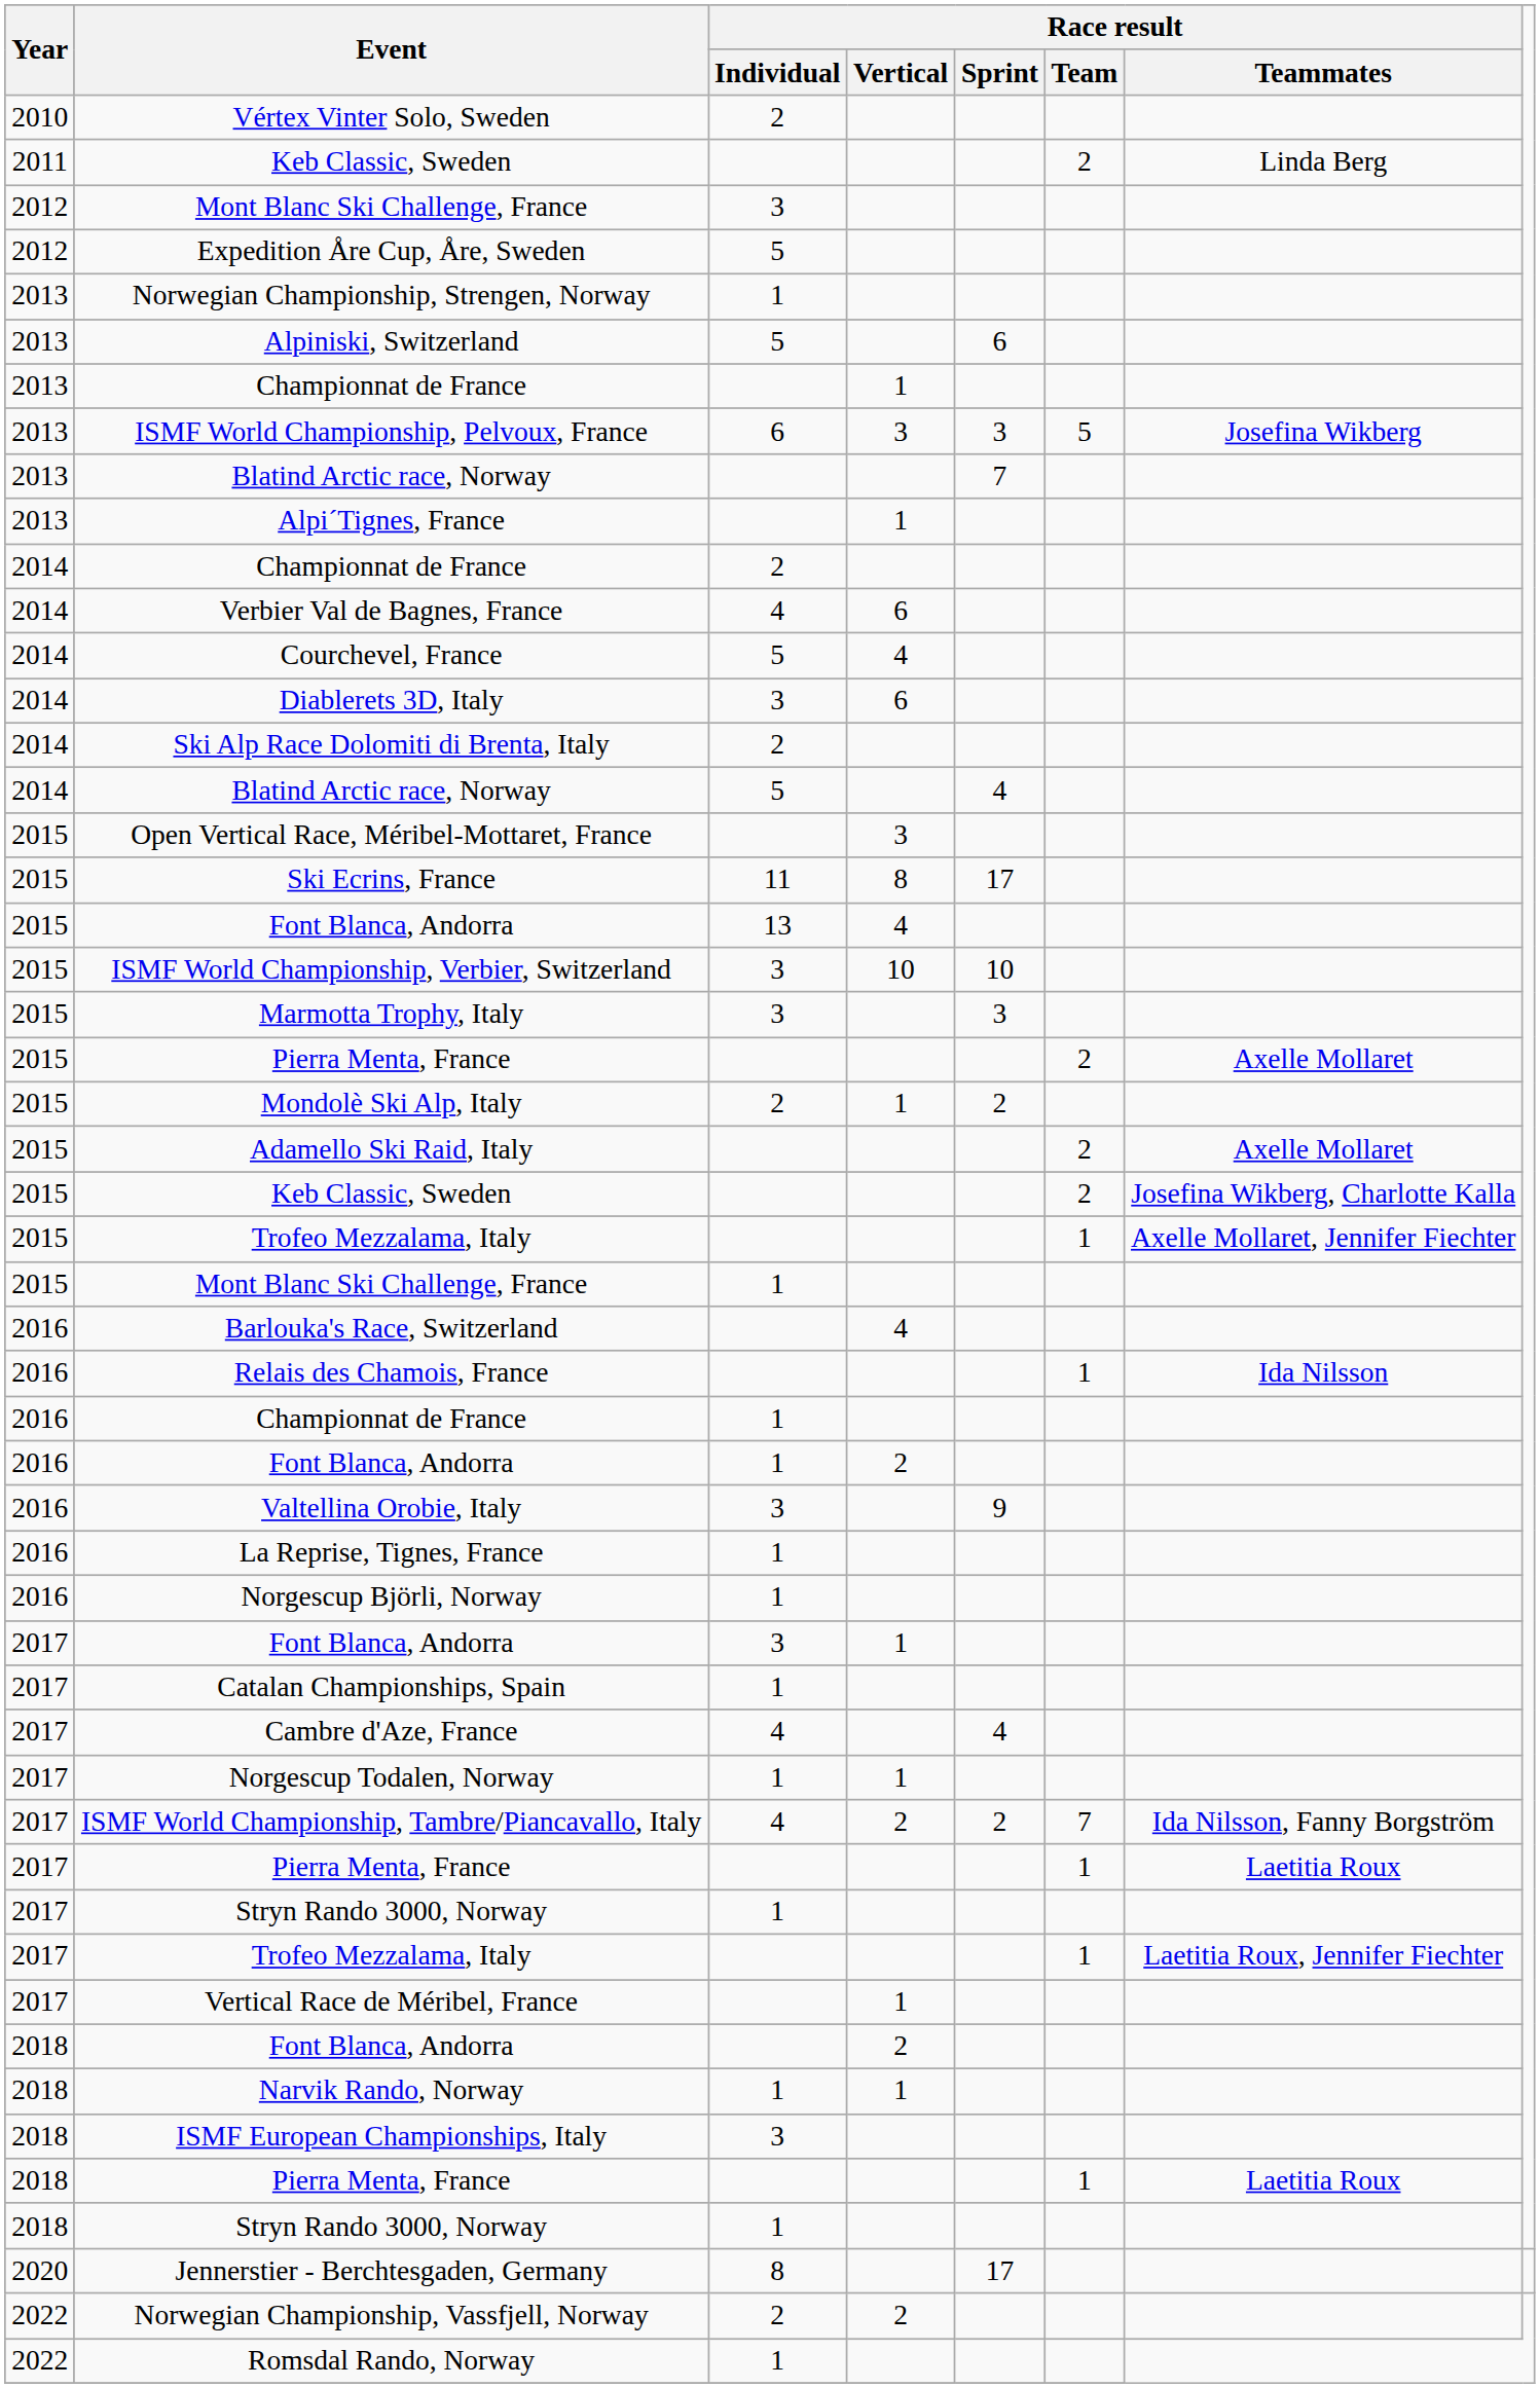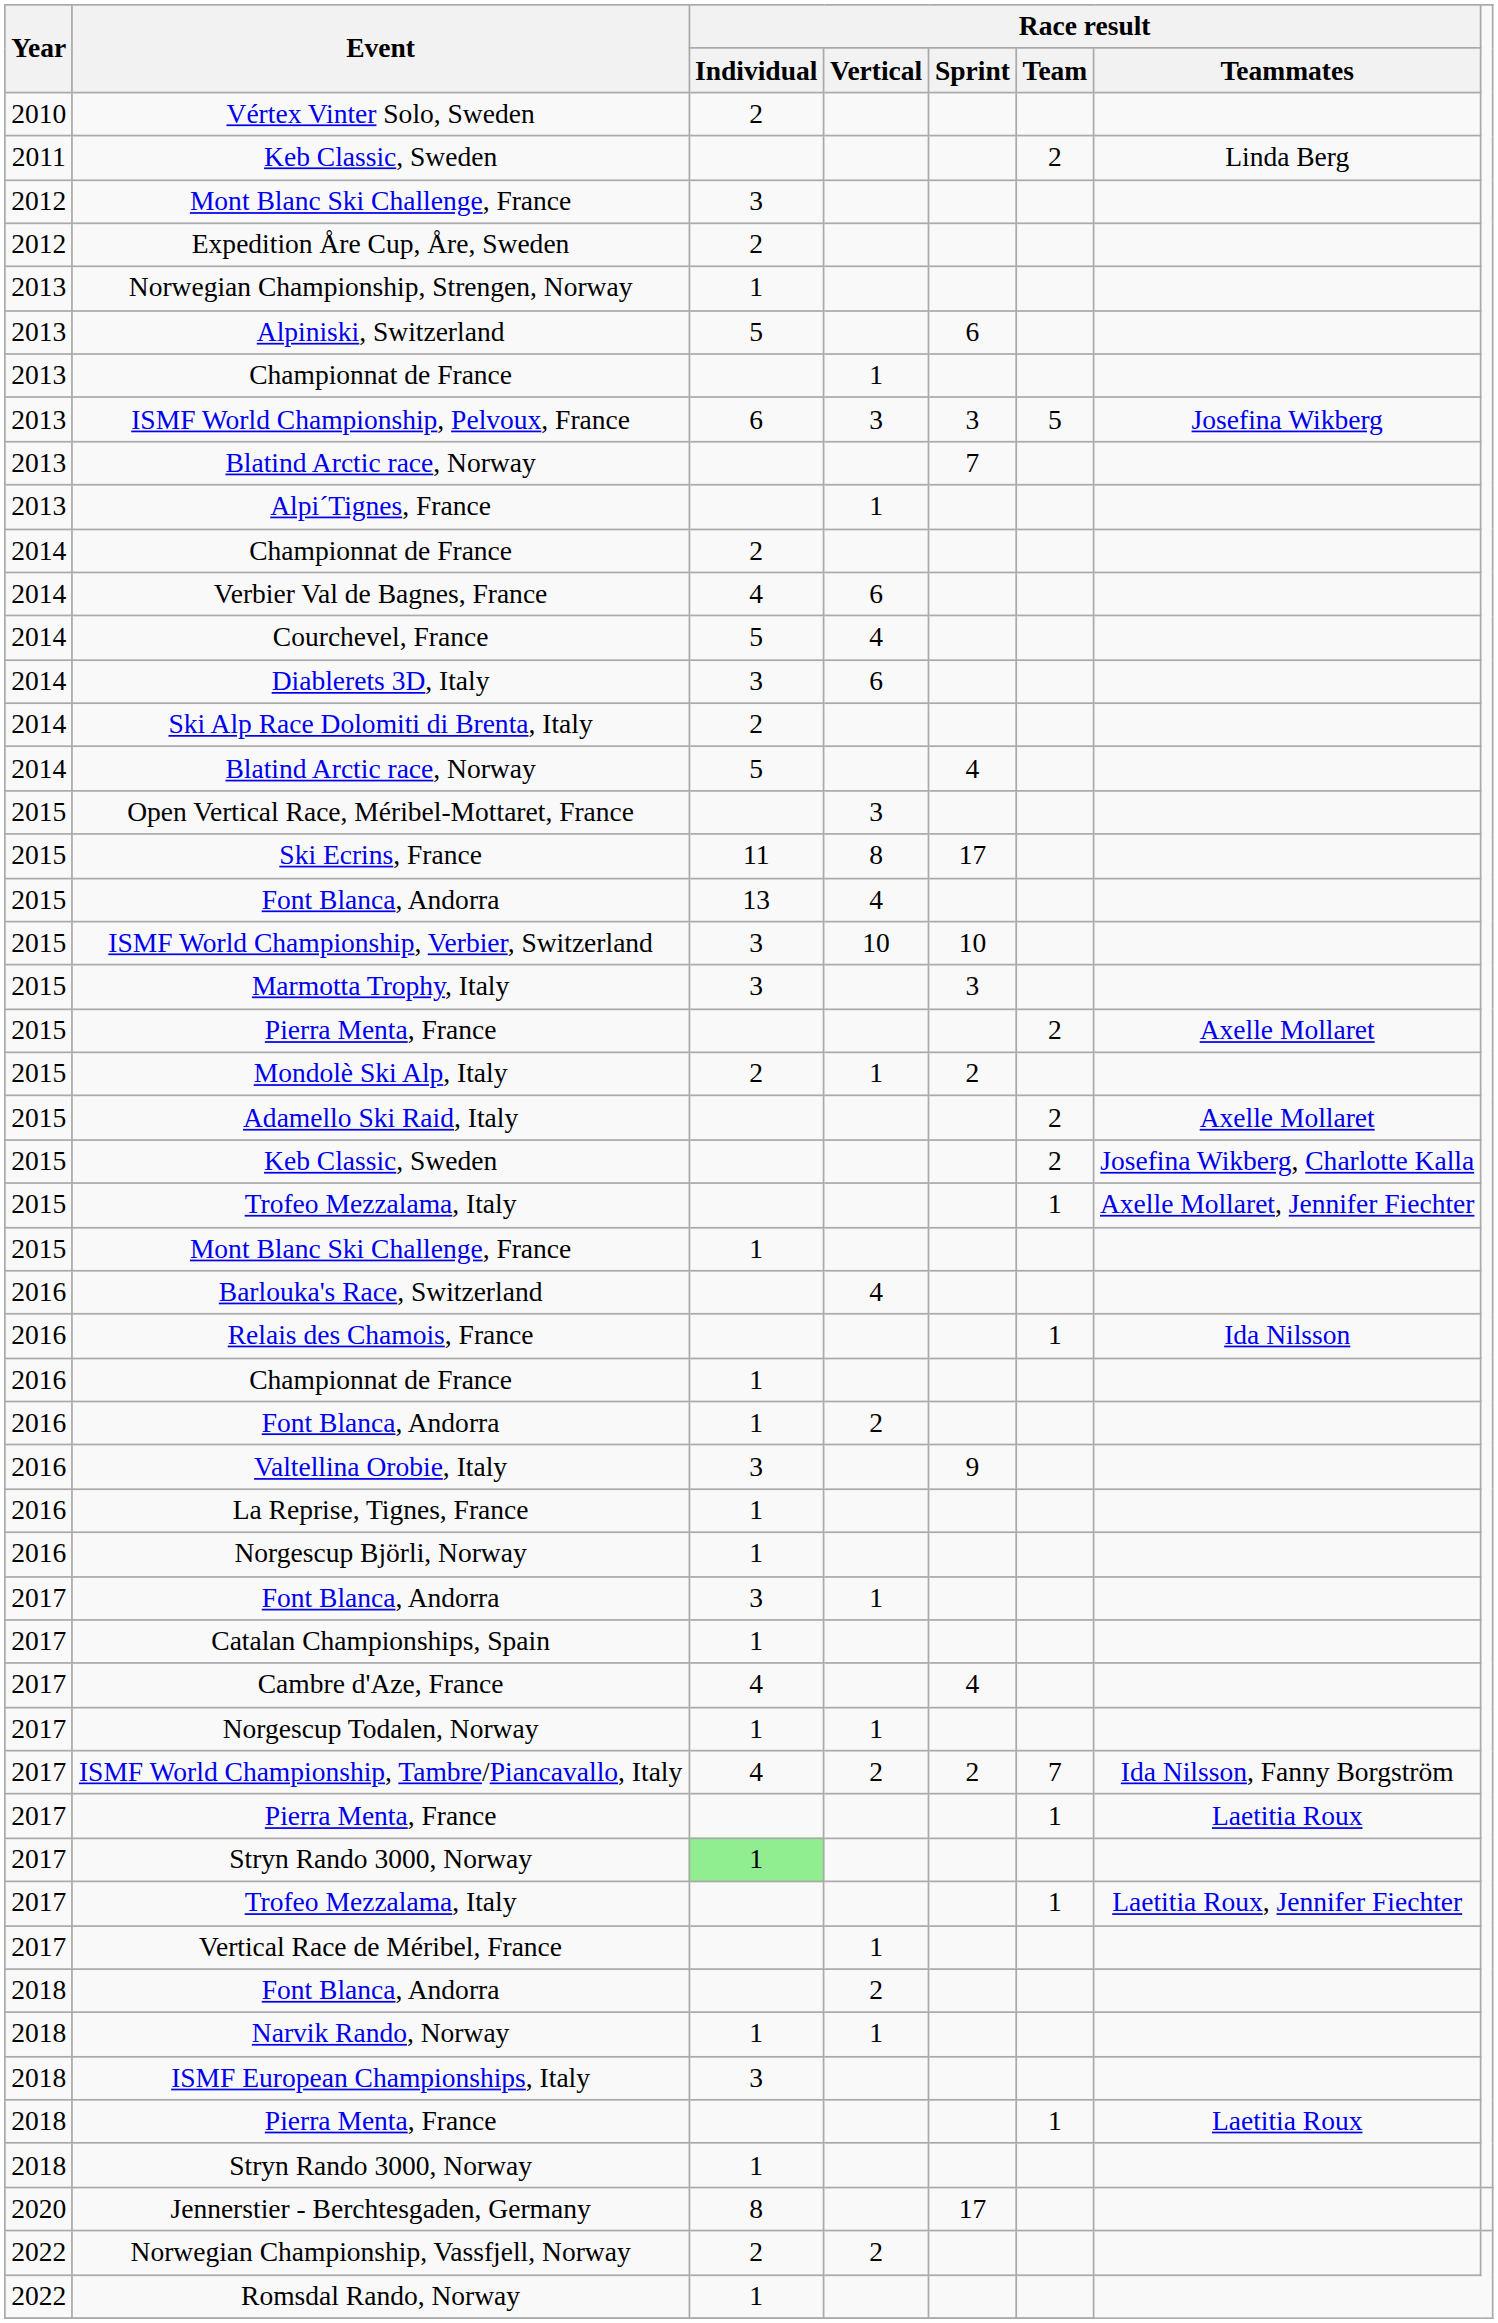 <table class="wikitable sortable" style="text-align: center">
 <tr>
 <th rowspan="2">Year</th>
 <th rowspan="2">Event</th>
 <th colspan="5">Race result</th>
 </tr>
 <tr>
 <th>Individual</th>
 <th>Vertical</th>
 <th>Sprint</th>
 <th>Team</th>
 <th>Teammates</th>
 </tr>
 <tr>
 <td>2010</td>
 <td><a href='#'>Vértex Vinter</a> Solo, Sweden</td>
 <td>2</td>
 <td></td>
 <td></td>
 <td></td>
 <td></td>
 </tr>
 <tr>
 <td>2011</td>
 <td><a href='#'>Keb Classic</a>, Sweden</td>
 <td></td>
 <td></td>
 <td></td>
 <td>2</td>
 <td>Linda Berg</td>
 </tr>
 <tr>
 <td>2012</td>
 <td><a href='#'>Mont Blanc Ski Challenge</a>, France</td>
 <td>3</td>
 <td></td>
 <td></td>
 <td></td>
 <td></td>
 </tr>
 <tr>
 <td>2012</td>
 <td>Expedition Åre Cup, Åre, Sweden</td>
-<td>5</td>
+<td>2</td>
 <td></td>
 <td></td>
 <td></td>
 <td></td>
 </tr>
 <tr>
 <td>2013</td>
 <td>Norwegian Championship, Strengen, Norway</td>
 <td>1</td>
 <td></td>
 <td></td>
 <td></td>
 <td></td>
 </tr>
 <tr>
 <td>2013</td>
 <td><a href='#'>Alpiniski</a>, Switzerland</td>
 <td>5</td>
 <td></td>
 <td>6</td>
 <td></td>
 <td></td>
 </tr>
 <tr>
 <td>2013</td>
 <td>Championnat de France</td>
 <td></td>
 <td>1</td>
 <td></td>
 <td></td>
 <td></td>
 </tr>
 <tr>
 <td>2013</td>
 <td><a href='#'>ISMF World Championship</a>, <a href='#'>Pelvoux</a>, France</td>
 <td>6</td>
 <td>3</td>
 <td>3</td>
 <td>5</td>
 <td><a href='#'>Josefina Wikberg</a></td>
 </tr>
 <tr>
 <td>2013</td>
 <td><a href='#'>Blatind Arctic race</a>, Norway</td>
 <td></td>
 <td></td>
 <td>7</td>
 <td></td>
 <td></td>
 </tr>
 <tr>
 <td>2013</td>
 <td><a href='#'>Alpi´Tignes</a>, France</td>
 <td></td>
 <td>1</td>
 <td></td>
 <td></td>
 <td></td>
 </tr>
 <tr>
 <td>2014</td>
 <td>Championnat de France</td>
 <td>2</td>
 <td></td>
 <td></td>
 <td></td>
 <td></td>
 </tr>
 <tr>
 <td>2014</td>
 <td>Verbier Val de Bagnes, France</td>
 <td>4</td>
 <td>6</td>
 <td></td>
 <td></td>
 <td></td>
 </tr>
 <tr>
 <td>2014</td>
 <td>Courchevel, France</td>
 <td>5</td>
 <td>4</td>
 <td></td>
 <td></td>
 <td></td>
 </tr>
 <tr>
 <td>2014</td>
 <td><a href='#'>Diablerets 3D</a>, Italy</td>
 <td>3</td>
 <td>6</td>
 <td></td>
 <td></td>
 <td></td>
 </tr>
 <tr>
 <td>2014</td>
 <td><a href='#'>Ski Alp Race Dolomiti di Brenta</a>, Italy</td>
 <td>2</td>
 <td></td>
 <td></td>
 <td></td>
 <td></td>
 </tr>
 <tr>
 <td>2014</td>
 <td><a href='#'>Blatind Arctic race</a>, Norway</td>
 <td>5</td>
 <td></td>
 <td>4</td>
 <td></td>
 <td></td>
 </tr>
 <tr>
 <td>2015</td>
 <td>Open Vertical Race, Méribel-Mottaret, France</td>
 <td></td>
 <td>3</td>
 <td></td>
 <td></td>
 <td></td>
 </tr>
 <tr>
 <td>2015</td>
 <td><a href='#'>Ski Ecrins</a>, France</td>
 <td>11</td>
 <td>8</td>
 <td>17</td>
 <td></td>
 <td></td>
 </tr>
 <tr>
 <td>2015</td>
 <td><a href='#'>Font Blanca</a>, Andorra</td>
 <td>13</td>
 <td>4</td>
 <td></td>
 <td></td>
 <td></td>
 </tr>
 <tr>
 <td>2015</td>
 <td><a href='#'>ISMF World Championship</a>, <a href='#'>Verbier</a>, Switzerland</td>
 <td>3 </td>
 <td>10</td>
 <td>10</td>
 <td></td>
 <td></td>
 </tr>
 <tr>
 <td>2015</td>
 <td><a href='#'>Marmotta Trophy</a>, Italy</td>
 <td>3</td>
 <td></td>
 <td>3</td>
 <td></td>
 <td></td>
 </tr>
 <tr>
 <td>2015</td>
 <td><a href='#'>Pierra Menta</a>, France</td>
 <td></td>
 <td></td>
 <td></td>
 <td>2</td>
 <td><a href='#'>Axelle Mollaret</a></td>
 </tr>
 <tr>
 <td>2015</td>
 <td><a href='#'>Mondolè Ski Alp</a>, Italy</td>
 <td>2</td>
 <td>1</td>
 <td>2</td>
 <td></td>
 <td></td>
 </tr>
 <tr>
 <td>2015</td>
 <td><a href='#'>Adamello Ski Raid</a>, Italy</td>
 <td></td>
 <td></td>
 <td></td>
 <td>2</td>
 <td><a href='#'>Axelle Mollaret</a></td>
 </tr>
 <tr>
 <td>2015</td>
 <td><a href='#'>Keb Classic</a>, Sweden</td>
 <td></td>
 <td></td>
 <td></td>
 <td>2</td>
 <td><a href='#'>Josefina Wikberg</a>, <a href='#'>Charlotte Kalla</a></td>
 </tr>
 <tr>
 <td>2015</td>
 <td><a href='#'>Trofeo Mezzalama</a>, Italy</td>
 <td></td>
 <td></td>
 <td></td>
 <td>1</td>
 <td><a href='#'>Axelle Mollaret</a>, <a href='#'>Jennifer Fiechter</a></td>
 </tr>
 <tr>
 <td>2015</td>
 <td><a href='#'>Mont Blanc Ski Challenge</a>, France</td>
 <td>1</td>
 <td></td>
 <td></td>
 <td></td>
 <td></td>
 </tr>
 <tr>
 <td>2016</td>
 <td><a href='#'>Barlouka's Race</a>, Switzerland</td>
 <td></td>
 <td>4</td>
 <td></td>
 <td></td>
 <td></td>
 </tr>
 <tr>
 <td>2016</td>
 <td><a href='#'>Relais des Chamois</a>, France</td>
 <td></td>
 <td></td>
 <td></td>
 <td>1</td>
 <td><a href='#'>Ida Nilsson</a></td>
 </tr>
 <tr>
 <td>2016</td>
 <td>Championnat de France</td>
 <td>1</td>
 <td></td>
 <td></td>
 <td></td>
 <td></td>
 </tr>
 <tr>
 <td>2016</td>
 <td><a href='#'>Font Blanca</a>, Andorra</td>
 <td>1</td>
 <td>2</td>
 <td></td>
 <td></td>
 <td></td>
 </tr>
 <tr>
 <td>2016</td>
 <td><a href='#'>Valtellina Orobie</a>, Italy</td>
 <td>3</td>
 <td></td>
 <td>9</td>
 <td></td>
 <td></td>
 </tr>
 <tr>
 <td>2016</td>
 <td>La Reprise, Tignes, France</td>
 <td>1</td>
 <td></td>
 <td></td>
 <td></td>
 <td></td>
 </tr>
 <tr>
 <td>2016</td>
 <td>Norgescup Björli, Norway</td>
 <td>1</td>
 <td></td>
 <td></td>
 <td></td>
 <td></td>
 </tr>
 <tr>
 <td>2017</td>
 <td><a href='#'>Font Blanca</a>, Andorra</td>
 <td>3</td>
 <td>1</td>
 <td></td>
 <td></td>
 <td></td>
 </tr>
 <tr>
 <td>2017</td>
 <td>Catalan Championships, Spain</td>
 <td>1</td>
 <td></td>
 <td></td>
 <td></td>
 <td></td>
 </tr>
 <tr>
 <td>2017</td>
 <td>Cambre d'Aze, France</td>
 <td>4</td>
 <td></td>
 <td>4</td>
 <td></td>
 <td></td>
 </tr>
 <tr>
 <td>2017</td>
 <td>Norgescup Todalen, Norway</td>
 <td>1</td>
 <td>1</td>
 <td></td>
 <td></td>
 <td></td>
 </tr>
 <tr>
 <td>2017</td>
 <td><a href='#'>ISMF World Championship</a>, <a href='#'>Tambre</a>/<a href='#'>Piancavallo</a>, Italy</td>
 <td>4</td>
 <td>2</td>
 <td>2</td>
 <td>7</td>
 <td><a href='#'>Ida Nilsson</a>, Fanny Borgström</td>
 </tr>
 <tr>
 <td>2017</td>
 <td><a href='#'>Pierra Menta</a>, France</td>
 <td></td>
 <td></td>
 <td></td>
 <td>1</td>
 <td><a href='#'>Laetitia Roux</a></td>
 </tr>
 <tr>
 <td>2017</td>
 <td>Stryn Rando 3000, Norway</td>
-<td>1</td>
+<td style="background: lightgreen;">1</td>
 <td></td>
 <td></td>
 <td></td>
 <td></td>
 </tr>
 <tr>
 <td>2017</td>
 <td><a href='#'>Trofeo Mezzalama</a>, Italy</td>
 <td></td>
 <td></td>
 <td></td>
 <td>1</td>
 <td><a href='#'>Laetitia Roux</a>, <a href='#'>Jennifer Fiechter</a></td>
 </tr>
 <tr>
 <td>2017</td>
 <td>Vertical Race de Méribel, France</td>
 <td></td>
 <td>1</td>
 <td></td>
 <td></td>
 <td></td>
 </tr>
 <tr>
 <td>2018</td>
 <td><a href='#'>Font Blanca</a>, Andorra</td>
 <td></td>
 <td>2</td>
 <td></td>
 <td></td>
 <td></td>
 </tr>
 <tr>
 <td>2018</td>
 <td><a href='#'>Narvik Rando</a>, Norway</td>
 <td>1</td>
 <td>1</td>
 <td></td>
 <td></td>
 <td></td>
 </tr>
 <tr>
 <td>2018</td>
 <td><a href='#'>ISMF European Championships</a>, Italy</td>
 <td>3</td>
 <td></td>
 <td></td>
 <td></td>
 <td></td>
 </tr>
 <tr>
 <td>2018</td>
 <td><a href='#'>Pierra Menta</a>, France</td>
 <td></td>
 <td></td>
 <td></td>
 <td>1</td>
 <td><a href='#'>Laetitia Roux</a></td>
 </tr>
 <tr>
 <td>2018</td>
 <td>Stryn Rando 3000, Norway</td>
 <td>1</td>
 <td></td>
 <td></td>
 <td></td>
 <td></td>
 </tr>
 <tr>
 <td>2020</td>
 <td>Jennerstier - Berchtesgaden, Germany</td>
 <td>8</td>
 <td></td>
 <td>17</td>
 <td></td>
 <td></td>
 <td></td>
 </tr>
 <tr>
 <td>2022</td>
 <td>Norwegian Championship, Vassfjell, Norway</td>
 <td>2</td>
 <td>2</td>
 <td></td>
 <td></td>
 <td></td>
 </tr>
 <tr>
 <td>2022</td>
 <td>Romsdal Rando, Norway</td>
 <td>1</td>
 <td></td>
 <td></td>
 <td></td>
 </tr>
 <tr>
 </tr>
 </table>
